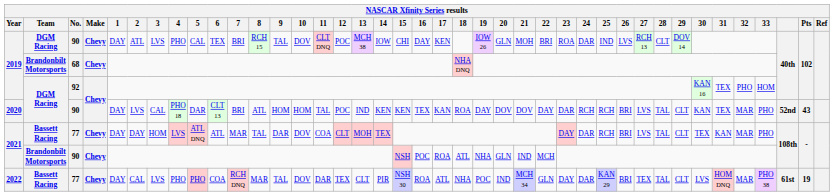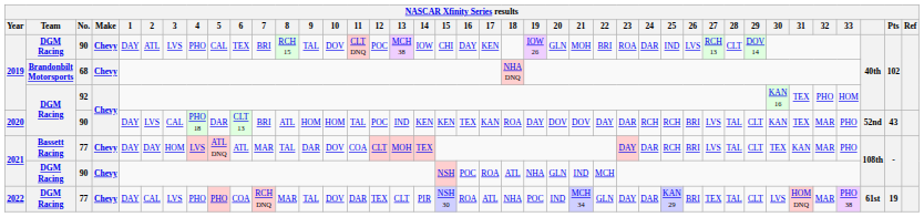 <table class="wikitable" style="text-align:center; font-size:75%">
 <tr>
 <th colspan=42><a href='#'>NASCAR Xfinity Series</a> results</th>
 </tr>
 <tr>
 <th>Year</th>
 <th>Team</th>
 <th>No.</th>
 <th>Make</th>
 <th>1</th>
 <th>2</th>
 <th>3</th>
 <th>4</th>
 <th>5</th>
 <th>6</th>
 <th>7</th>
 <th>8</th>
 <th>9</th>
 <th>10</th>
 <th>11</th>
 <th>12</th>
 <th>13</th>
 <th>14</th>
 <th>15</th>
 <th>16</th>
 <th>17</th>
 <th>18</th>
 <th>19</th>
 <th>20</th>
 <th>21</th>
 <th>22</th>
 <th>23</th>
 <th>24</th>
 <th>25</th>
 <th>26</th>
 <th>27</th>
 <th>28</th>
 <th>29</th>
 <th>30</th>
 <th>31</th>
 <th>32</th>
 <th>33</th>
 <th></th>
 <th>Pts</th>
 <th>Ref</th>
 </tr>
 <tr>
 <th rowspan=3><a href='#'>2019</a></th>
 <th><a href='#'>DGM Racing</a></th>
 <th>90</th>
 <th><a href='#'>Chevy</a></th>
 <td><a href='#'>DAY</a></td>
 <td><a href='#'>ATL</a></td>
 <td><a href='#'>LVS</a></td>
 <td><a href='#'>PHO</a></td>
 <td><a href='#'>CAL</a></td>
 <td><a href='#'>TEX</a></td>
 <td><a href='#'>BRI</a></td>
 <td style="background:#DFFFDF;"><a href='#'>RCH</a><br><small>15</small></td>
 <td><a href='#'>TAL</a></td>
 <td><a href='#'>DOV</a></td>
 <td style="background:#FFCFCF;"><a href='#'>CLT</a><br><small>DNQ</small></td>
 <td><a href='#'>POC</a></td>
 <td style="background:#EFCFFF;"><a href='#'>MCH</a><br><small>38</small></td>
 <td><a href='#'>IOW</a></td>
 <td><a href='#'>CHI</a></td>
 <td><a href='#'>DAY</a></td>
 <td><a href='#'>KEN</a></td>
 <td></td>
 <td style="background:#EFCFFF;"><a href='#'>IOW</a><br><small>26</small></td>
 <td><a href='#'>GLN</a></td>
 <td><a href='#'>MOH</a></td>
 <td><a href='#'>BRI</a></td>
 <td><a href='#'>ROA</a></td>
 <td><a href='#'>DAR</a></td>
 <td><a href='#'>IND</a></td>
 <td><a href='#'>LVS</a></td>
 <td style="background:#DFFFDF;"><a href='#'>RCH</a><br><small>13</small></td>
 <td><a href='#'>CLT</a></td>
 <td style="background:#DFFFDF;"><a href='#'>DOV</a><br><small>14</small></td>
 <td colspan=4></td>
 <th rowspan=3>40th</th>
 <th rowspan=3>102</th>
 <th rowspan=3></th>
 </tr>
 <tr>
 <th><a href='#'>Brandonbilt Motorsports</a></th>
 <th>68</th>
 <th><a href='#'>Chevy</a></th>
 <td colspan=17></td>
 <td style="background:#FFCFCF;"><a href='#'>NHA</a><br><small>DNQ</small></td>
 <td colspan=15></td>
 </tr>
 <tr>
 <th rowspan=2><a href='#'>DGM Racing</a></th>
 <th>92</th>
 <th rowspan=2><a href='#'>Chevy</a></th>
 <td colspan=29></td>
 <td style="background:#DFFFDF;"><a href='#'>KAN</a><br><small>16</small></td>
 <td><a href='#'>TEX</a></td>
 <td><a href='#'>PHO</a></td>
 <td><a href='#'>HOM</a></td>
 </tr>
 <tr>
 <th><a href='#'>2020</a></th>
 <th>90</th>
 <td><a href='#'>DAY</a></td>
 <td><a href='#'>LVS</a></td>
 <td><a href='#'>CAL</a></td>
 <td style="background:#DFFFDF;"><a href='#'>PHO</a><br><small>18</small></td>
 <td><a href='#'>DAR</a></td>
 <td style="background:#DFFFDF;"><a href='#'>CLT</a><br><small>13</small></td>
 <td><a href='#'>BRI</a></td>
 <td><a href='#'>ATL</a></td>
 <td><a href='#'>HOM</a></td>
 <td><a href='#'>HOM</a></td>
 <td><a href='#'>TAL</a></td>
 <td><a href='#'>POC</a></td>
 <td><a href='#'>IND</a></td>
 <td><a href='#'>KEN</a></td>
 <td><a href='#'>KEN</a></td>
 <td><a href='#'>TEX</a></td>
 <td><a href='#'>KAN</a></td>
 <td><a href='#'>ROA</a></td>
 <td><a href='#'>DAY</a></td>
 <td><a href='#'>DOV</a></td>
 <td><a href='#'>DOV</a></td>
 <td><a href='#'>DAY</a></td>
 <td><a href='#'>DAR</a></td>
 <td><a href='#'>RCH</a></td>
 <td><a href='#'>RCH</a></td>
 <td><a href='#'>BRI</a></td>
 <td><a href='#'>LVS</a></td>
 <td><a href='#'>TAL</a></td>
 <td><a href='#'>CLT</a></td>
 <td><a href='#'>KAN</a></td>
 <td><a href='#'>TEX</a></td>
 <td><a href='#'>MAR</a></td>
 <td><a href='#'>PHO</a></td>
 <th>52nd</th>
 <th>43</th>
 <th></th>
 </tr>
 <tr>
 <th rowspan=2><a href='#'>2021</a></th>
 <th><a href='#'>Bassett Racing</a></th>
 <th>77</th>
 <th><a href='#'>Chevy</a></th>
 <td><a href='#'>DAY</a></td>
 <td><a href='#'>DAY</a></td>
 <td><a href='#'>HOM</a></td>
 <td style="background:#FFCFCF;"><a href='#'>LVS</a><br></td>
 <td style="background:#FFCFCF;"><a href='#'>ATL</a><br><small>DNQ</small></td>
 <td><a href='#'>ATL</a></td>
 <td><a href='#'>MAR</a></td>
 <td><a href='#'>TAL</a></td>
 <td><a href='#'>DAR</a></td>
 <td><a href='#'>DOV</a></td>
 <td><a href='#'>COA</a></td>
 <td style="background:#FFCFCF;"><a href='#'>CLT</a><br></td>
 <td style="background:#FFCFCF;"><a href='#'>MOH</a><br></td>
 <td style="background:#FFCFCF;"><a href='#'>TEX</a><br></td>
 <td colspan=8></td>
 <td style="background:#FFCFCF;"><a href='#'>DAY</a><br></td>
 <td><a href='#'>DAR</a></td>
 <td><a href='#'>RCH</a></td>
 <td><a href='#'>BRI</a></td>
 <td><a href='#'>LVS</a></td>
 <td><a href='#'>TAL</a></td>
 <td><a href='#'>CLT</a></td>
 <td><a href='#'>TEX</a></td>
 <td><a href='#'>KAN</a></td>
 <td><a href='#'>MAR</a></td>
 <td><a href='#'>PHO</a></td>
 <th rowspan=2>108th</th>
 <th rowspan=2>-</th>
 <th rowspan=2></th>
 </tr>
 <tr>
-<th><a href='#'>Brandonbilt Motorsports</a></th>
+<th><a href='#'>DGM Racing</a></th>
 <th>90</th>
 <th><a href='#'>Chevy</a></th>
 <td colspan=14></td>
 <td style="background:#FFCFCF;"><a href='#'>NSH</a><br></td>
 <td><a href='#'>POC</a></td>
 <td><a href='#'>ROA</a></td>
 <td><a href='#'>ATL</a></td>
 <td><a href='#'>NHA</a></td>
 <td><a href='#'>GLN</a></td>
 <td><a href='#'>IND</a></td>
 <td><a href='#'>MCH</a></td>
 <td colspan=11></td>
 </tr>
 <tr>
 <th><a href='#'>2022</a></th>
-<th><a href='#'>Bassett Racing</a></th>
+<th><a href='#'>DGM Racing</a></th>
 <th>77</th>
 <th><a href='#'>Chevy</a></th>
 <td><a href='#'>DAY</a></td>
 <td><a href='#'>CAL</a></td>
 <td><a href='#'>LVS</a></td>
 <td><a href='#'>PHO</a></td>
 <td style="background:#FFCFCF;"><a href='#'>PHO</a><br></td>
 <td><a href='#'>COA</a></td>
 <td style="background:#FFCFCF;"><a href='#'>RCH</a><br><small>DNQ</small></td>
 <td><a href='#'>MAR</a></td>
 <td><a href='#'>TAL</a></td>
 <td><a href='#'>DOV</a></td>
 <td><a href='#'>DAR</a></td>
 <td><a href='#'>TEX</a></td>
 <td><a href='#'>CLT</a></td>
 <td><a href='#'>PIR</a></td>
 <td style="background:#CFCFFF;"><a href='#'>NSH</a><br><small>30</small></td>
 <td><a href='#'>ROA</a></td>
 <td><a href='#'>ATL</a></td>
 <td><a href='#'>NHA</a></td>
 <td><a href='#'>POC</a></td>
 <td><a href='#'>IND</a></td>
 <td style="background:#CFCFFF;"><a href='#'>MCH</a><br><small>34</small></td>
 <td><a href='#'>GLN</a></td>
 <td><a href='#'>DAY</a></td>
 <td><a href='#'>DAR</a></td>
 <td style="background:#CFCFFF;"><a href='#'>KAN</a><br><small>29</small></td>
 <td><a href='#'>BRI</a></td>
 <td><a href='#'>TEX</a></td>
 <td><a href='#'>TAL</a></td>
 <td><a href='#'>CLT</a></td>
 <td><a href='#'>LVS</a></td>
 <td style="background:#FFCFCF;"><a href='#'>HOM</a><br><small>DNQ</small></td>
 <td><a href='#'>MAR</a></td>
 <td style="background:#EFCFFF;"><a href='#'>PHO</a><br><small>38</small></td>
 <th>61st</th>
 <th>19</th>
 <th></th>
 </tr>
 </table>
